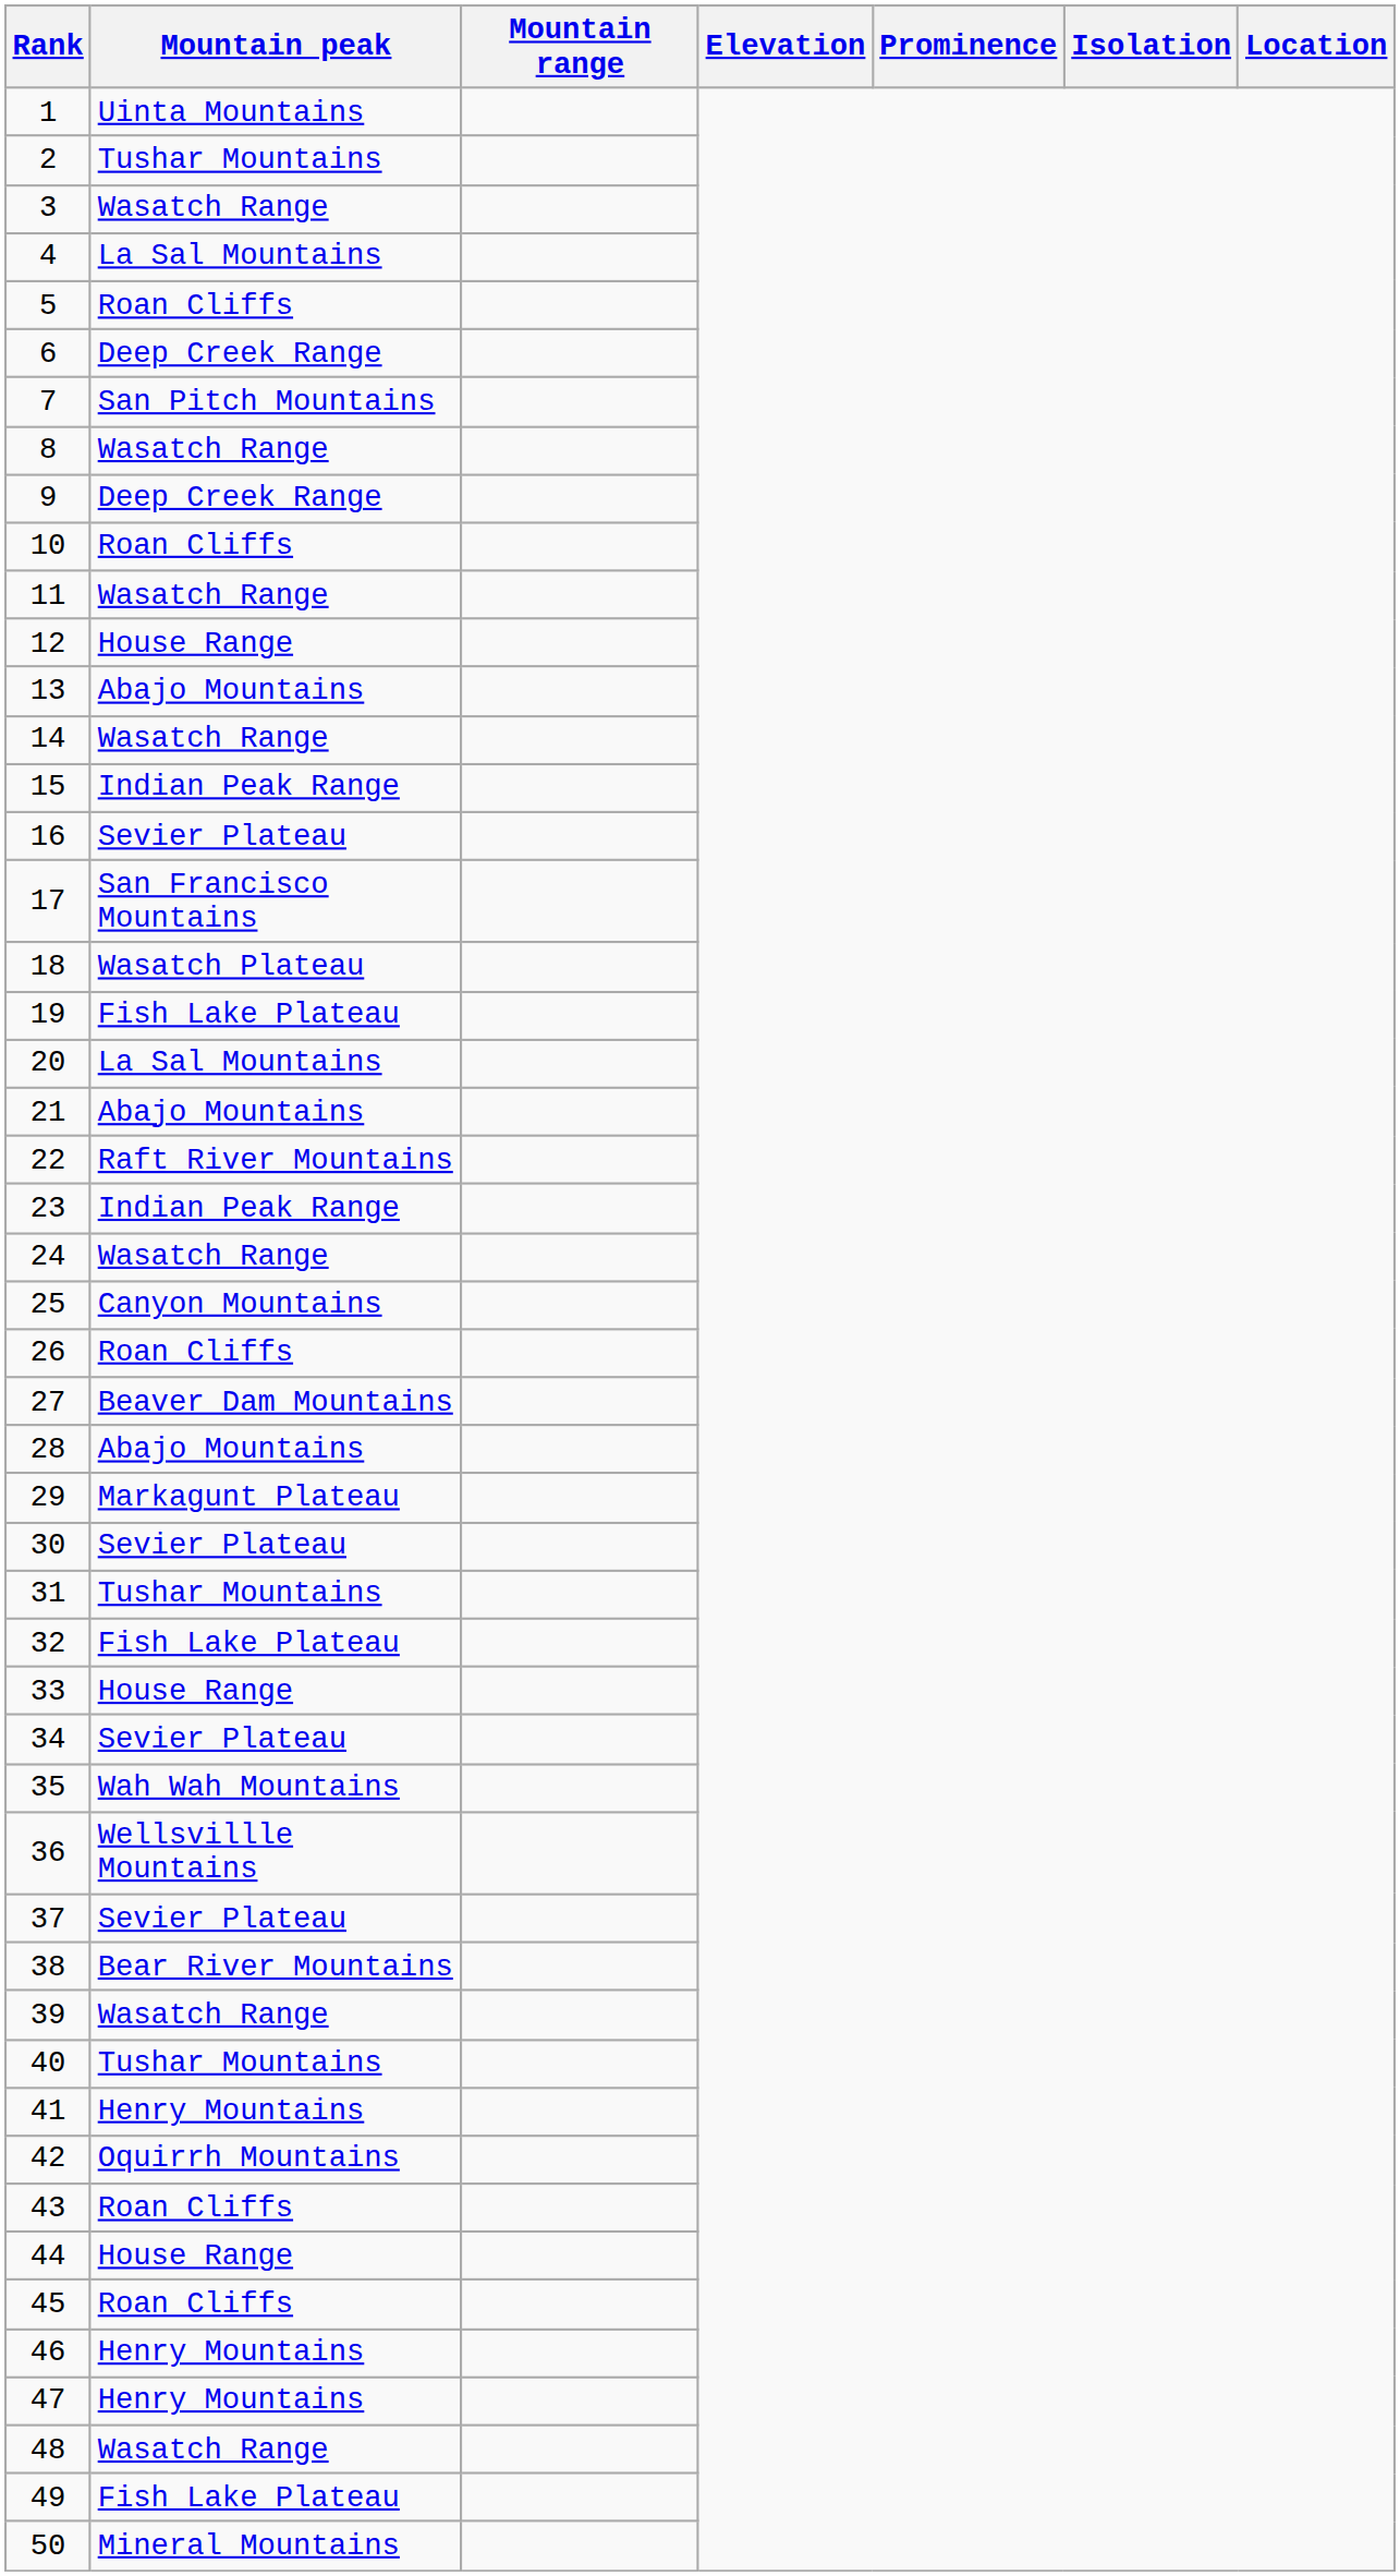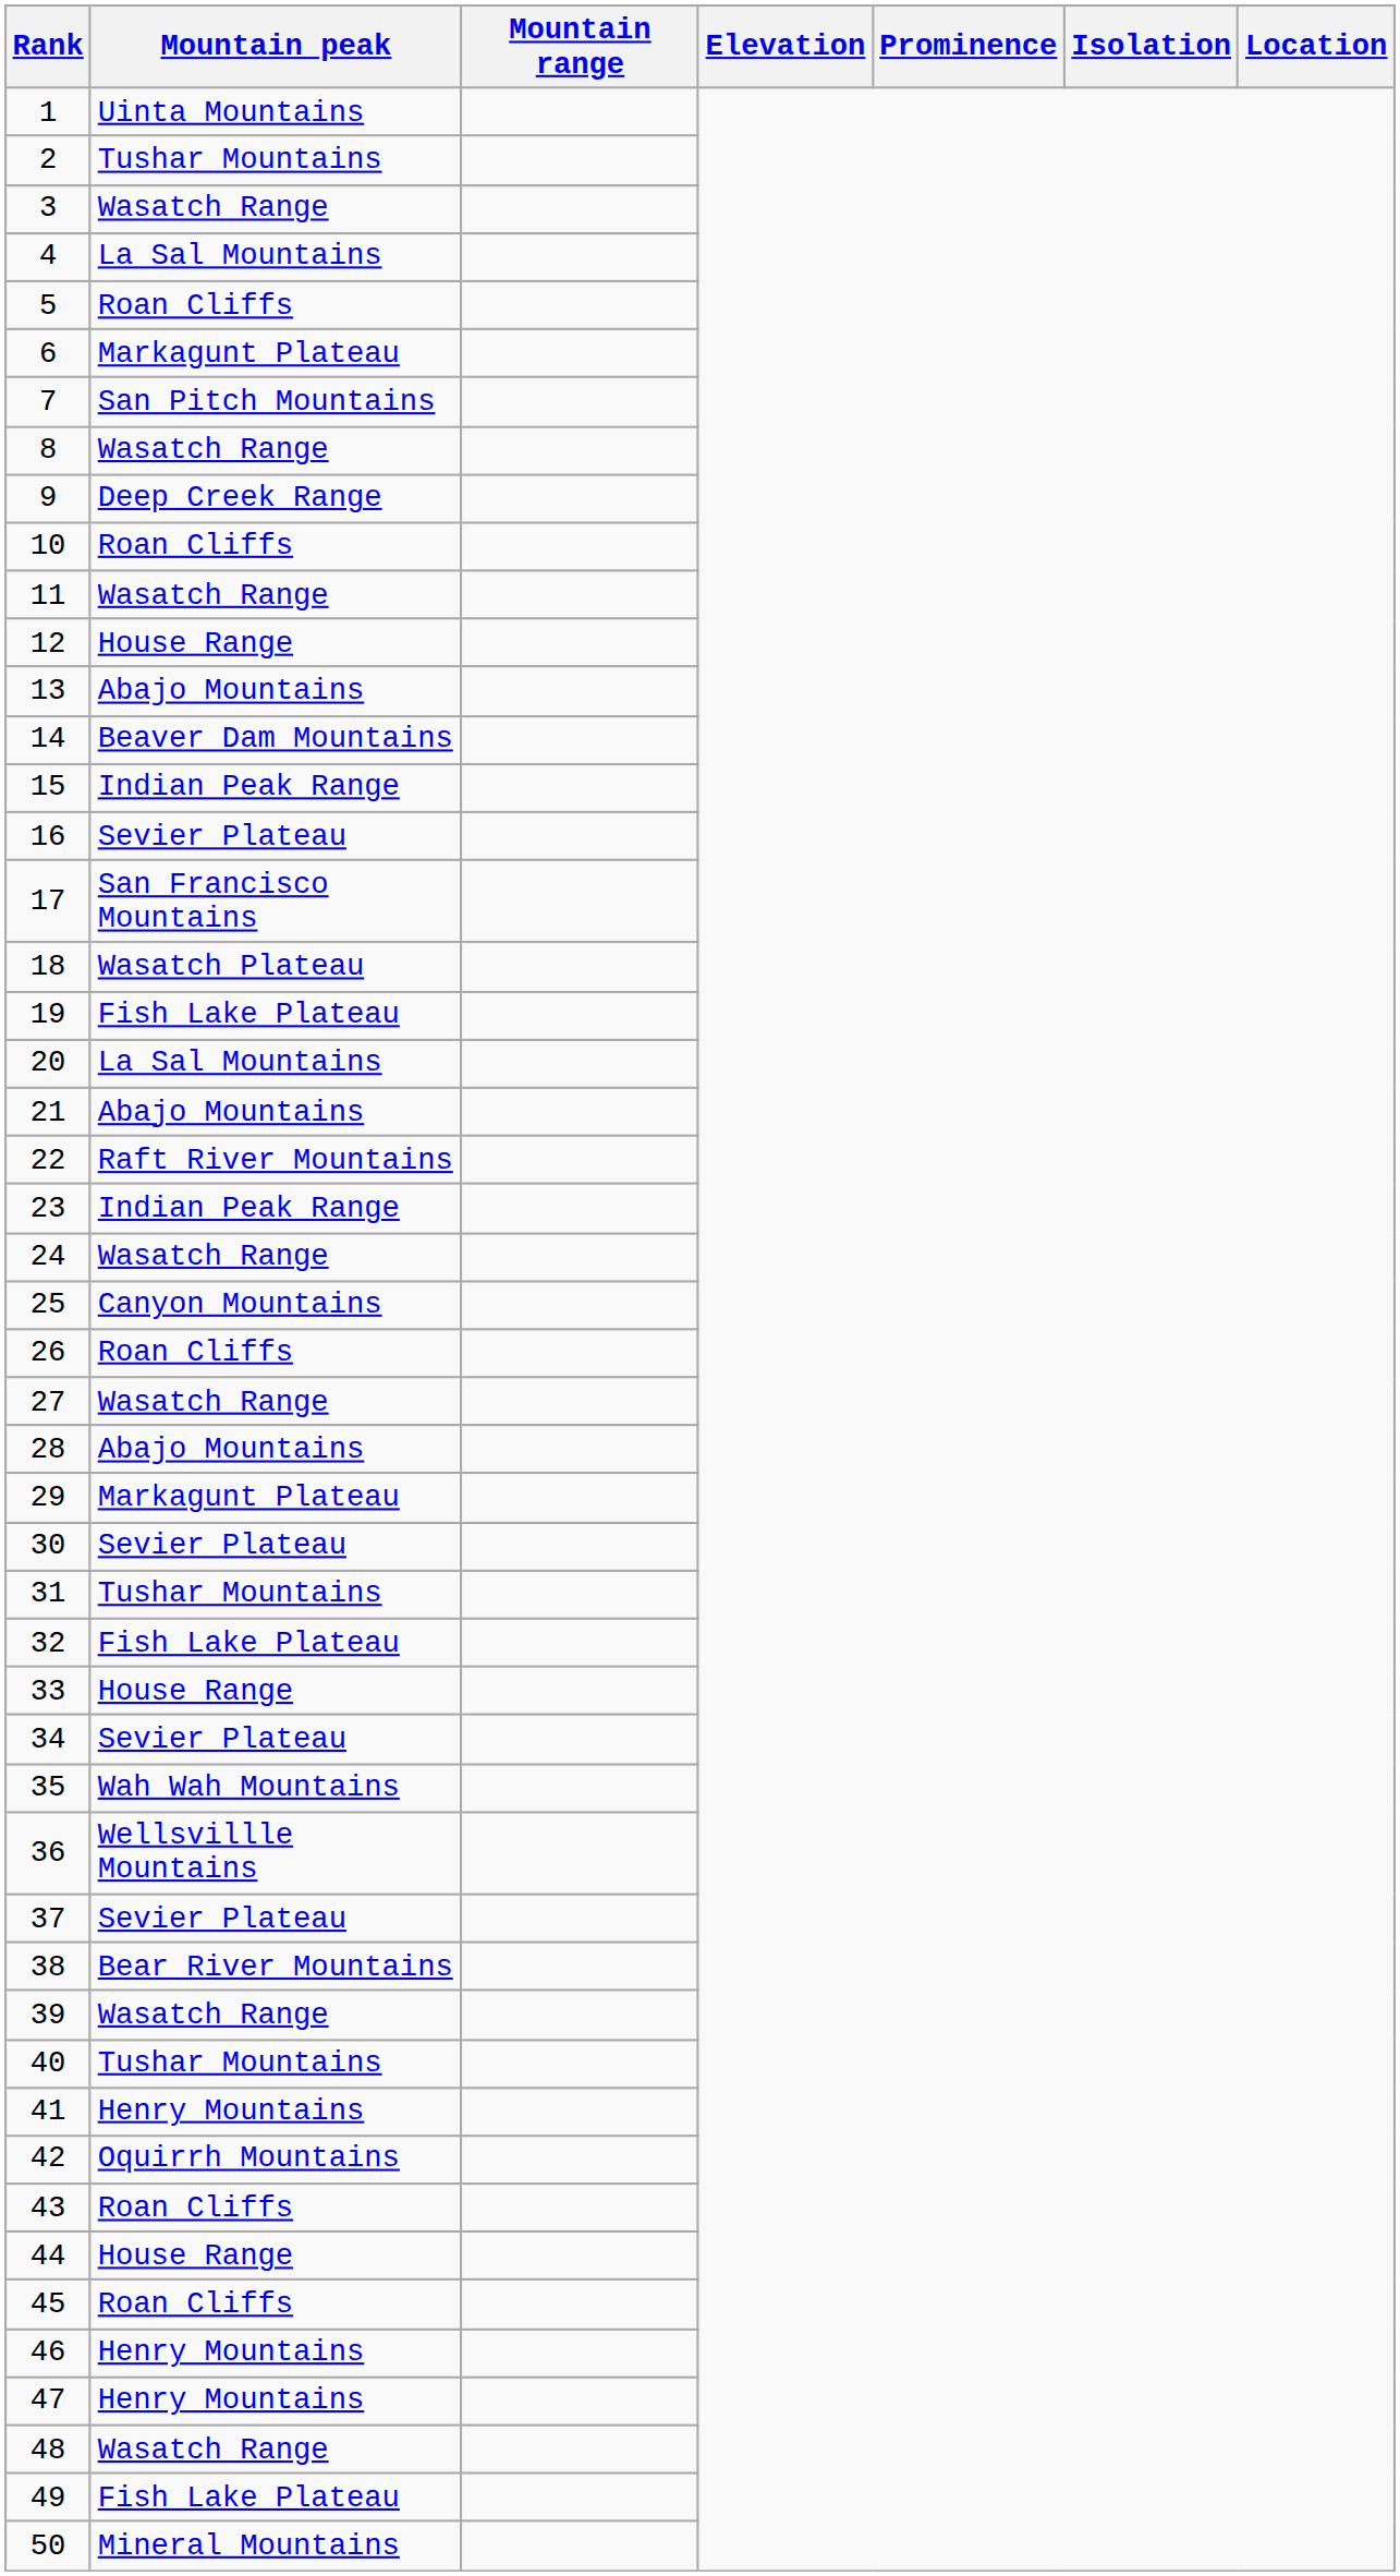 <table class="wikitable sortable">
 <tr>
 <th><a href='#'>Rank</a></th>
 <th><a href='#'>Mountain peak</a></th>
 <th><a href='#'>Mountain range</a></th>
 <th><a href='#'>Elevation</a></th>
 <th><a href='#'>Prominence</a></th>
 <th><a href='#'>Isolation</a></th>
 <th><a href='#'>Location</a></th>
 </tr>
 <tr>
 <td align=center>1<br></td>
 <td><a href='#'>Uinta Mountains</a><br></td>
 <td></td>
 </tr>
 <tr>
 <td align=center>2<br></td>
 <td><a href='#'>Tushar Mountains</a><br></td>
 <td></td>
 </tr>
 <tr>
 <td align=center>3<br></td>
 <td><a href='#'>Wasatch Range</a><br></td>
 <td></td>
 </tr>
 <tr>
 <td align=center>4<br></td>
 <td><a href='#'>La Sal Mountains</a><br></td>
 <td></td>
 </tr>
 <tr>
 <td align=center>5<br></td>
 <td><a href='#'>Roan Cliffs</a><br></td>
 <td></td>
 </tr>
 <tr>
 <td align=center>6<br></td>
-<td><a href='#'>Deep Creek Range</a><br></td>
+<td><a href='#'>Markagunt Plateau</a><br></td>
 <td></td>
 </tr>
 <tr>
 <td align=center>7<br></td>
 <td><a href='#'>San Pitch Mountains</a><br></td>
 <td></td>
 </tr>
 <tr>
 <td align=center>8<br></td>
 <td><a href='#'>Wasatch Range</a><br></td>
 <td></td>
 </tr>
 <tr>
 <td align=center>9<br></td>
 <td><a href='#'>Deep Creek Range</a><br></td>
 <td></td>
 </tr>
 <tr>
 <td align=center>10<br></td>
 <td><a href='#'>Roan Cliffs</a><br></td>
 <td></td>
 </tr>
 <tr>
 <td align=center>11<br></td>
 <td><a href='#'>Wasatch Range</a><br></td>
 <td></td>
 </tr>
 <tr>
 <td align=center>12<br></td>
 <td><a href='#'>House Range</a><br></td>
 <td></td>
 </tr>
 <tr>
 <td align=center>13<br></td>
 <td><a href='#'>Abajo Mountains</a><br></td>
 <td></td>
 </tr>
 <tr>
 <td align=center>14<br></td>
-<td><a href='#'>Wasatch Range</a><br></td>
+<td><a href='#'>Beaver Dam Mountains</a><br></td>
 <td></td>
 </tr>
 <tr>
 <td align=center>15<br></td>
 <td><a href='#'>Indian Peak Range</a><br></td>
 <td></td>
 </tr>
 <tr>
 <td align=center>16<br></td>
 <td><a href='#'>Sevier Plateau</a><br></td>
 <td></td>
 </tr>
 <tr>
 <td align=center>17<br></td>
 <td><a href='#'>San Francisco Mountains</a><br></td>
 <td></td>
 </tr>
 <tr>
 <td align=center>18<br></td>
 <td><a href='#'>Wasatch Plateau</a><br></td>
 <td></td>
 </tr>
 <tr>
 <td align=center>19<br></td>
 <td><a href='#'>Fish Lake Plateau</a><br></td>
 <td></td>
 </tr>
 <tr>
 <td align=center>20<br></td>
 <td><a href='#'>La Sal Mountains</a><br></td>
 <td></td>
 </tr>
 <tr>
 <td align=center>21<br></td>
 <td><a href='#'>Abajo Mountains</a><br></td>
 <td></td>
 </tr>
 <tr>
 <td align=center>22<br></td>
 <td><a href='#'>Raft River Mountains</a><br></td>
 <td></td>
 </tr>
 <tr>
 <td align=center>23<br></td>
 <td><a href='#'>Indian Peak Range</a><br></td>
 <td></td>
 </tr>
 <tr>
 <td align=center>24<br></td>
 <td><a href='#'>Wasatch Range</a><br></td>
 <td></td>
 </tr>
 <tr>
 <td align=center>25<br></td>
 <td><a href='#'>Canyon Mountains</a><br></td>
 <td></td>
 </tr>
 <tr>
 <td align=center>26<br></td>
 <td><a href='#'>Roan Cliffs</a><br></td>
 <td></td>
 </tr>
 <tr>
 <td align=center>27<br></td>
-<td><a href='#'>Beaver Dam Mountains</a><br></td>
+<td><a href='#'>Wasatch Range</a><br></td>
 <td></td>
 </tr>
 <tr>
 <td align=center>28<br></td>
 <td><a href='#'>Abajo Mountains</a><br></td>
 <td></td>
 </tr>
 <tr>
 <td align=center>29<br></td>
 <td><a href='#'>Markagunt Plateau</a><br></td>
 <td></td>
 </tr>
 <tr>
 <td align=center>30<br></td>
 <td><a href='#'>Sevier Plateau</a><br></td>
 <td></td>
 </tr>
 <tr>
 <td align=center>31<br></td>
 <td><a href='#'>Tushar Mountains</a><br></td>
 <td></td>
 </tr>
 <tr>
 <td align=center>32<br></td>
 <td><a href='#'>Fish Lake Plateau</a><br></td>
 <td></td>
 </tr>
 <tr>
 <td align=center>33<br></td>
 <td><a href='#'>House Range</a><br></td>
 <td></td>
 </tr>
 <tr>
 <td align=center>34<br></td>
 <td><a href='#'>Sevier Plateau</a><br></td>
 <td></td>
 </tr>
 <tr>
 <td align=center>35<br></td>
 <td><a href='#'>Wah Wah Mountains</a><br></td>
 <td></td>
 </tr>
 <tr>
 <td align=center>36<br></td>
 <td><a href='#'>Wellsvillle Mountains</a><br></td>
 <td></td>
 </tr>
 <tr>
 <td align=center>37<br></td>
 <td><a href='#'>Sevier Plateau</a><br></td>
 <td></td>
 </tr>
 <tr>
 <td align=center>38<br></td>
 <td><a href='#'>Bear River Mountains</a><br></td>
 <td></td>
 </tr>
 <tr>
 <td align=center>39<br></td>
 <td><a href='#'>Wasatch Range</a><br></td>
 <td></td>
 </tr>
 <tr>
 <td align=center>40<br></td>
 <td><a href='#'>Tushar Mountains</a><br></td>
 <td></td>
 </tr>
 <tr>
 <td align=center>41<br></td>
 <td><a href='#'>Henry Mountains</a><br></td>
 <td></td>
 </tr>
 <tr>
 <td align=center>42<br></td>
 <td><a href='#'>Oquirrh Mountains</a><br></td>
 <td></td>
 </tr>
 <tr>
 <td align=center>43<br></td>
 <td><a href='#'>Roan Cliffs</a><br></td>
 <td></td>
 </tr>
 <tr>
 <td align=center>44<br></td>
 <td><a href='#'>House Range</a><br></td>
 <td></td>
 </tr>
 <tr>
 <td align=center>45<br></td>
 <td><a href='#'>Roan Cliffs</a><br></td>
 <td></td>
 </tr>
 <tr>
 <td align=center>46<br></td>
 <td><a href='#'>Henry Mountains</a><br></td>
 <td></td>
 </tr>
 <tr>
 <td align=center>47<br></td>
 <td><a href='#'>Henry Mountains</a><br></td>
 <td></td>
 </tr>
 <tr>
 <td align=center>48<br></td>
 <td><a href='#'>Wasatch Range</a><br></td>
 <td></td>
 </tr>
 <tr>
 <td align=center>49<br></td>
 <td><a href='#'>Fish Lake Plateau</a><br></td>
 <td></td>
 </tr>
 <tr>
 <td align=center>50<br></td>
 <td><a href='#'>Mineral Mountains</a><br></td>
 <td></td>
 </tr>
 </table>
